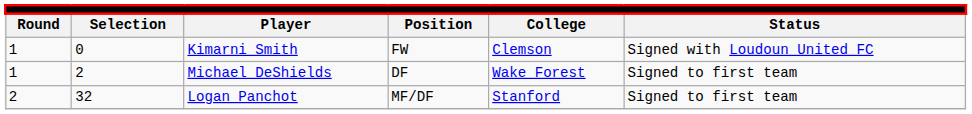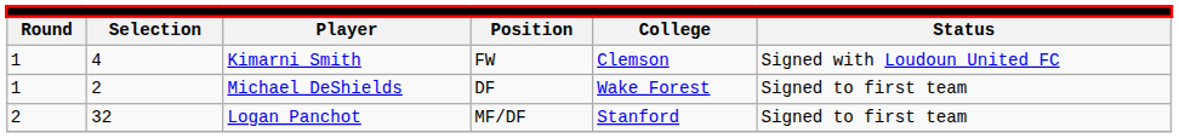 <table class="wikitable sortable" style="width:90%; text-align:center; font-size:90%; text-align:left;">
 <tr style="border-spacing: 2px; border: 2px solid red;">
 <td colspan="6" bgcolor="#000000" color="#FFFFFF" border="#E32526" align="center"><strong></strong></td>
 </tr>
 <tr>
 <th>Round</th>
 <th>Selection</th>
 <th>Player</th>
 <th>Position</th>
 <th>College</th>
 <th>Status</th>
 </tr>
 <tr>
 <td>1</td>
-<td>0</td>
+<td>4</td>
 <td> <a href='#'>Kimarni Smith</a></td>
 <td>FW</td>
 <td><a href='#'>Clemson</a></td>
 <td>Signed with <a href='#'>Loudoun United FC</a></td>
 </tr>
 <tr>
 <td>1</td>
 <td>2</td>
 <td> <a href='#'>Michael DeShields</a></td>
 <td>DF</td>
 <td><a href='#'>Wake Forest</a></td>
 <td>Signed to first team</td>
 </tr>
 <tr>
 <td>2</td>
 <td>32</td>
 <td> <a href='#'>Logan Panchot</a></td>
 <td>MF/DF</td>
 <td><a href='#'>Stanford</a></td>
 <td>Signed to first team</td>
 </tr>
 <tr>
 </tr>
 </table>
